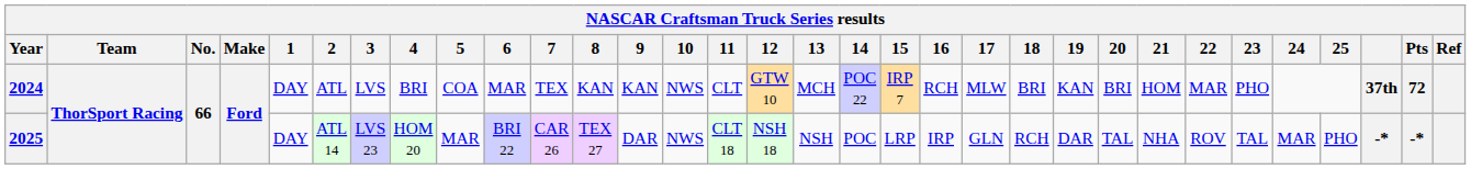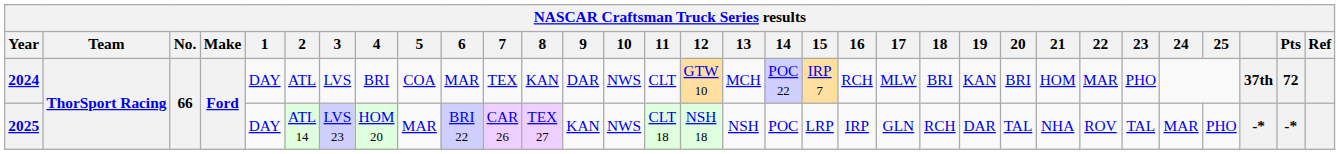 <table class="wikitable" style="text-align:center; font-size:75%">
 <tr>
 <th colspan=32><a href='#'>NASCAR Craftsman Truck Series</a> results</th>
 </tr>
 <tr>
 <th>Year</th>
 <th>Team</th>
 <th>No.</th>
 <th>Make</th>
 <th>1</th>
 <th>2</th>
 <th>3</th>
 <th>4</th>
 <th>5</th>
 <th>6</th>
 <th>7</th>
 <th>8</th>
 <th>9</th>
 <th>10</th>
 <th>11</th>
 <th>12</th>
 <th>13</th>
 <th>14</th>
 <th>15</th>
 <th>16</th>
 <th>17</th>
 <th>18</th>
 <th>19</th>
 <th>20</th>
 <th>21</th>
 <th>22</th>
 <th>23</th>
 <th>24</th>
 <th>25</th>
 <th></th>
 <th>Pts</th>
 <th>Ref</th>
 </tr>
 <tr>
 <th><a href='#'>2024</a></th>
 <th rowspan=2><a href='#'>ThorSport Racing</a></th>
 <th rowspan=2>66</th>
 <th rowspan=2><a href='#'>Ford</a></th>
 <td><a href='#'>DAY</a></td>
 <td><a href='#'>ATL</a></td>
 <td><a href='#'>LVS</a></td>
 <td><a href='#'>BRI</a></td>
 <td><a href='#'>COA</a></td>
 <td><a href='#'>MAR</a></td>
 <td><a href='#'>TEX</a></td>
 <td><a href='#'>KAN</a></td>
-<td><a href='#'>KAN</a></td>
+<td><a href='#'>DAR</a></td>
 <td><a href='#'>NWS</a></td>
 <td><a href='#'>CLT</a></td>
 <td style="background:#FFDF9F;"><a href='#'>GTW</a><br><small>10</small></td>
 <td><a href='#'>MCH</a></td>
 <td style="background:#CFCFFF;"><a href='#'>POC</a><br><small>22</small></td>
 <td style="background:#FFDF9F;"><a href='#'>IRP</a><br><small>7</small></td>
 <td><a href='#'>RCH</a></td>
 <td><a href='#'>MLW</a></td>
 <td><a href='#'>BRI</a></td>
 <td><a href='#'>KAN</a></td>
 <td><a href='#'>BRI</a></td>
 <td><a href='#'>HOM</a></td>
 <td><a href='#'>MAR</a></td>
 <td><a href='#'>PHO</a></td>
 <td colspan=2></td>
 <th>37th</th>
 <th>72</th>
 <th></th>
 </tr>
 <tr>
 <th><a href='#'>2025</a></th>
 <td><a href='#'>DAY</a></td>
 <td style="background:#DFFFDF;"><a href='#'>ATL</a><br><small>14</small></td>
 <td style="background:#CFCFFF;"><a href='#'>LVS</a><br><small>23</small></td>
 <td style="background:#DFFFDF;"><a href='#'>HOM</a><br><small>20</small></td>
 <td><a href='#'>MAR</a></td>
 <td style="background:#CFCFFF;"><a href='#'>BRI</a><br><small>22</small></td>
 <td style="background:#EFCFFF;"><a href='#'>CAR</a><br><small>26</small></td>
 <td style="background:#EFCFFF;"><a href='#'>TEX</a><br><small>27</small></td>
-<td><a href='#'>DAR</a></td>
+<td><a href='#'>KAN</a></td>
 <td><a href='#'>NWS</a></td>
 <td style="background:#DFFFDF;"><a href='#'>CLT</a><br><small>18</small></td>
 <td style="background:#DFFFDF;"><a href='#'>NSH</a><br><small>18</small></td>
 <td><a href='#'>NSH</a></td>
 <td><a href='#'>POC</a></td>
 <td><a href='#'>LRP</a></td>
 <td><a href='#'>IRP</a></td>
 <td><a href='#'>GLN</a></td>
 <td><a href='#'>RCH</a></td>
 <td><a href='#'>DAR</a></td>
 <td><a href='#'>TAL</a></td>
 <td><a href='#'>NHA</a></td>
 <td><a href='#'>ROV</a></td>
 <td><a href='#'>TAL</a></td>
 <td><a href='#'>MAR</a></td>
 <td><a href='#'>PHO</a></td>
 <th>-*</th>
 <th>-*</th>
 <th></th>
 </tr>
 </table>
